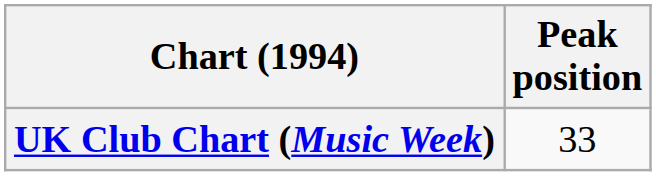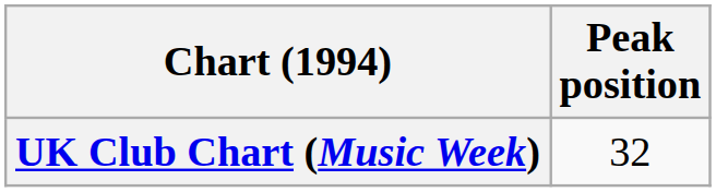 <table class="wikitable sortable plainrowheaders" style="text-align:center">
 <tr>
 <th scope="col">Chart (1994)</th>
 <th scope="col">Peak<br>position</th>
 </tr>
 <tr>
 <th scope="row"><a href='#'>UK Club Chart</a> (<em><a href='#'>Music Week</a></em>)</th>
-<td>33</td>
+<td>32</td>
 </tr>
 </table>
